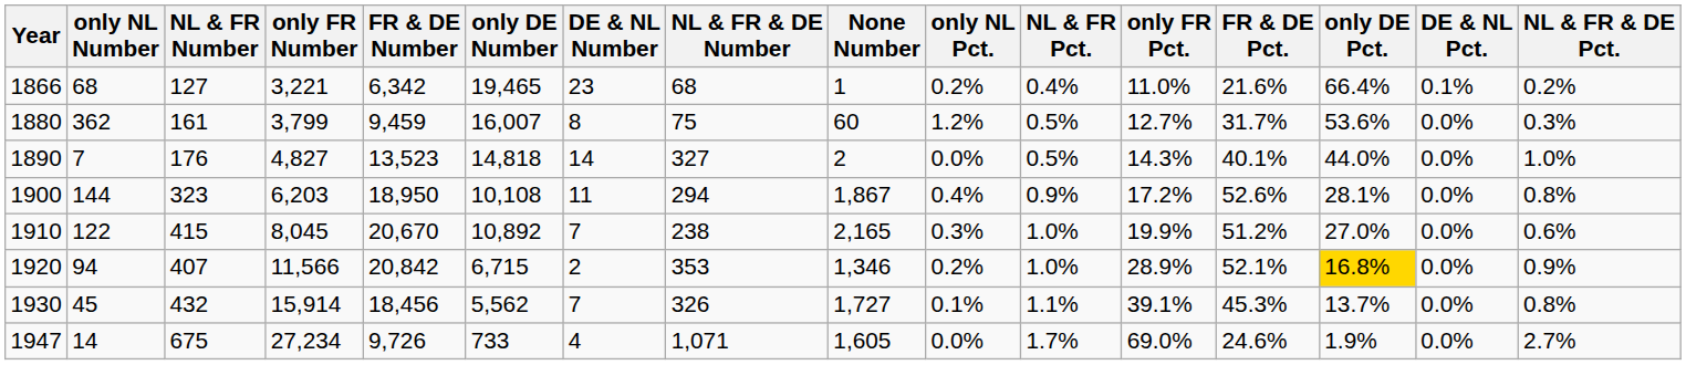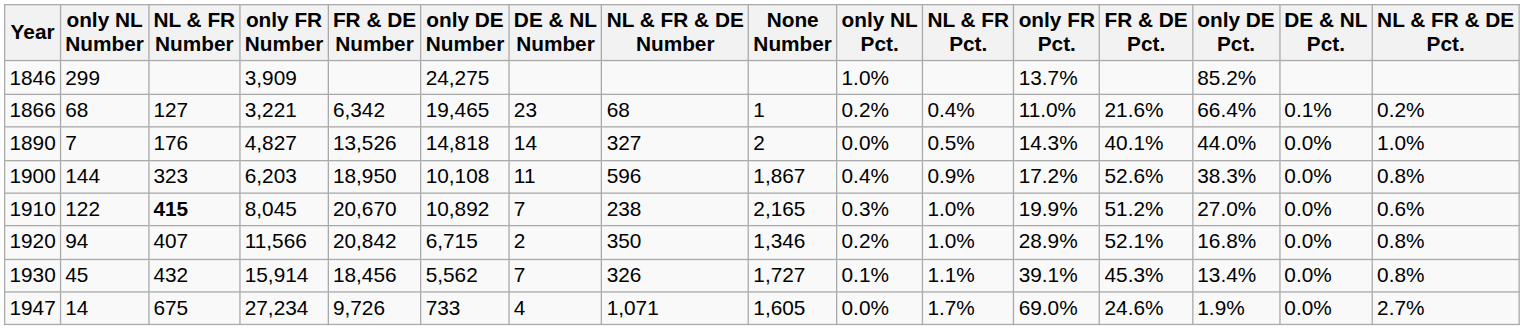 <table class="wikitable">
 <tr>
 <th>Year</th>
 <th>only NL<br>Number</th>
 <th>NL & FR<br>Number</th>
 <th>only FR<br>Number</th>
 <th>FR & DE<br>Number</th>
 <th>only DE<br>Number</th>
 <th>DE & NL<br>Number</th>
 <th>NL & FR & DE<br>Number</th>
 <th>None<br>Number</th>
 <th>only NL<br>Pct.</th>
 <th>NL & FR<br>Pct.</th>
 <th>only FR<br>Pct.</th>
 <th>FR & DE<br>Pct.</th>
 <th>only DE<br>Pct.</th>
 <th>DE & NL<br>Pct.</th>
 <th>NL & FR & DE<br>Pct.</th>
 </tr>
 <tr>
+<td>1846</td>
+<td>299</td>
+<td></td>
+<td>3,909</td>
+<td></td>
+<td>24,275</td>
+<td></td>
+<td></td>
+<td></td>
+<td>1.0%</td>
+<td></td>
+<td>13.7%</td>
+<td></td>
+<td>85.2%</td>
+<td></td>
+<td></td>
+</tr>
+<tr>
 <td>1866</td>
 <td>68</td>
 <td>127</td>
 <td>3,221</td>
 <td>6,342</td>
 <td>19,465</td>
 <td>23</td>
 <td>68</td>
 <td>1</td>
 <td>0.2%</td>
 <td>0.4%</td>
 <td>11.0%</td>
 <td>21.6%</td>
 <td>66.4%</td>
 <td>0.1%</td>
 <td>0.2%</td>
 </tr>
 <tr>
-<td>1880</td>
-<td>362</td>
-<td>161</td>
-<td>3,799</td>
-<td>9,459</td>
-<td>16,007</td>
-<td>8</td>
-<td>75</td>
-<td>60</td>
-<td>1.2%</td>
-<td>0.5%</td>
-<td>12.7%</td>
-<td>31.7%</td>
-<td>53.6%</td>
-<td>0.0%</td>
-<td>0.3%</td>
-</tr>
-<tr>
 <td>1890</td>
 <td>7</td>
 <td>176</td>
 <td>4,827</td>
-<td>13,523</td>
+<td>13,526</td>
 <td>14,818</td>
 <td>14</td>
 <td>327</td>
 <td>2</td>
 <td>0.0%</td>
 <td>0.5%</td>
 <td>14.3%</td>
 <td>40.1%</td>
 <td>44.0%</td>
 <td>0.0%</td>
 <td>1.0%</td>
 </tr>
 <tr>
 <td>1900</td>
 <td>144</td>
 <td>323</td>
 <td>6,203</td>
 <td>18,950</td>
 <td>10,108</td>
 <td>11</td>
-<td>294</td>
+<td>596</td>
 <td>1,867</td>
 <td>0.4%</td>
 <td>0.9%</td>
 <td>17.2%</td>
 <td>52.6%</td>
-<td>28.1%</td>
+<td>38.3%</td>
 <td>0.0%</td>
 <td>0.8%</td>
 </tr>
 <tr>
 <td>1910</td>
 <td>122</td>
-<td>415</td>
+<td><strong>415</strong></td>
 <td>8,045</td>
 <td>20,670</td>
 <td>10,892</td>
 <td>7</td>
 <td>238</td>
 <td>2,165</td>
 <td>0.3%</td>
 <td>1.0%</td>
 <td>19.9%</td>
 <td>51.2%</td>
 <td>27.0%</td>
 <td>0.0%</td>
 <td>0.6%</td>
 </tr>
 <tr>
 <td>1920</td>
 <td>94</td>
 <td>407</td>
 <td>11,566</td>
 <td>20,842</td>
 <td>6,715</td>
 <td>2</td>
-<td>353</td>
+<td>350</td>
 <td>1,346</td>
 <td>0.2%</td>
 <td>1.0%</td>
 <td>28.9%</td>
 <td>52.1%</td>
-<td style="background: gold;">16.8%</td>
+<td>16.8%</td>
 <td>0.0%</td>
-<td>0.9%</td>
+<td>0.8%</td>
 </tr>
 <tr>
 <td>1930</td>
 <td>45</td>
 <td>432</td>
 <td>15,914</td>
 <td>18,456</td>
 <td>5,562</td>
 <td>7</td>
 <td>326</td>
 <td>1,727</td>
 <td>0.1%</td>
 <td>1.1%</td>
 <td>39.1%</td>
 <td>45.3%</td>
-<td>13.7%</td>
+<td>13.4%</td>
 <td>0.0%</td>
 <td>0.8%</td>
 </tr>
 <tr>
 <td>1947</td>
 <td>14</td>
 <td>675</td>
 <td>27,234</td>
 <td>9,726</td>
 <td>733</td>
 <td>4</td>
 <td>1,071</td>
 <td>1,605</td>
 <td>0.0%</td>
 <td>1.7%</td>
 <td>69.0%</td>
 <td>24.6%</td>
 <td>1.9%</td>
 <td>0.0%</td>
 <td>2.7%</td>
 </tr>
 </table>
